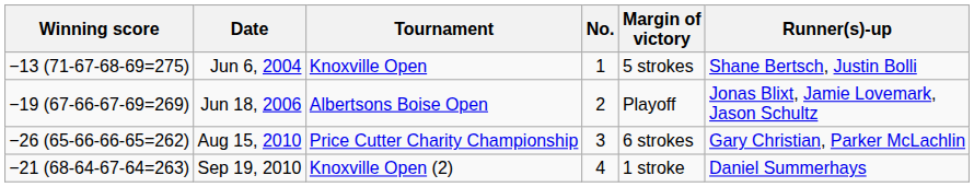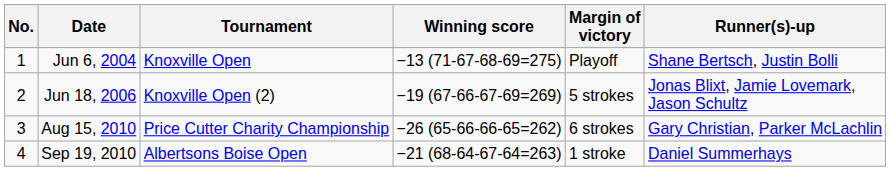 <table class="wikitable" style="font-size:95%;">
 <tr>
-<th>Winning score</th>
+<th>No.</th>
 <th>Date</th>
 <th>Tournament</th>
-<th>No.</th>
+<th>Winning score</th>
 <th>Margin of<br>victory</th>
 <th>Runner(s)-up</th>
 </tr>
 <tr>
-<td>−13 (71-67-68-69=275)</td>
+<td align=center>1</td>
 <td align=right>Jun 6, <a href='#'>2004</a></td>
 <td><a href='#'>Knoxville Open</a></td>
-<td align=center>1</td>
-<td>5 strokes</td>
+<td>−13 (71-67-68-69=275)</td>
+<td>Playoff</td>
 <td> <a href='#'>Shane Bertsch</a>,  <a href='#'>Justin Bolli</a></td>
 </tr>
 <tr>
+<td align=center>2</td>
+<td align=right>Jun 18, <a href='#'>2006</a></td>
+<td><a href='#'>Knoxville Open</a> (2)</td>
 <td>−19 (67-66-67-69=269)</td>
-<td align=right>Jun 18, <a href='#'>2006</a></td>
-<td><a href='#'>Albertsons Boise Open</a></td>
-<td align=center>2</td>
-<td>Playoff</td>
+<td>5 strokes</td>
 <td> <a href='#'>Jonas Blixt</a>,  <a href='#'>Jamie Lovemark</a>,<br> <a href='#'>Jason Schultz</a></td>
 </tr>
 <tr>
-<td>−26 (65-66-66-65=262)</td>
+<td align=center>3</td>
 <td align=right>Aug 15, <a href='#'>2010</a></td>
 <td><a href='#'>Price Cutter Charity Championship</a></td>
-<td align=center>3</td>
+<td>−26 (65-66-66-65=262)</td>
 <td>6 strokes</td>
 <td> <a href='#'>Gary Christian</a>,  <a href='#'>Parker McLachlin</a></td>
 </tr>
 <tr>
+<td align=center>4</td>
+<td align=right>Sep 19, 2010</td>
+<td><a href='#'>Albertsons Boise Open</a></td>
 <td>−21 (68-64-67-64=263)</td>
-<td align=right>Sep 19, 2010</td>
-<td><a href='#'>Knoxville Open</a> (2)</td>
-<td align=center>4</td>
 <td>1 stroke</td>
 <td> <a href='#'>Daniel Summerhays</a></td>
 </tr>
 </table>
